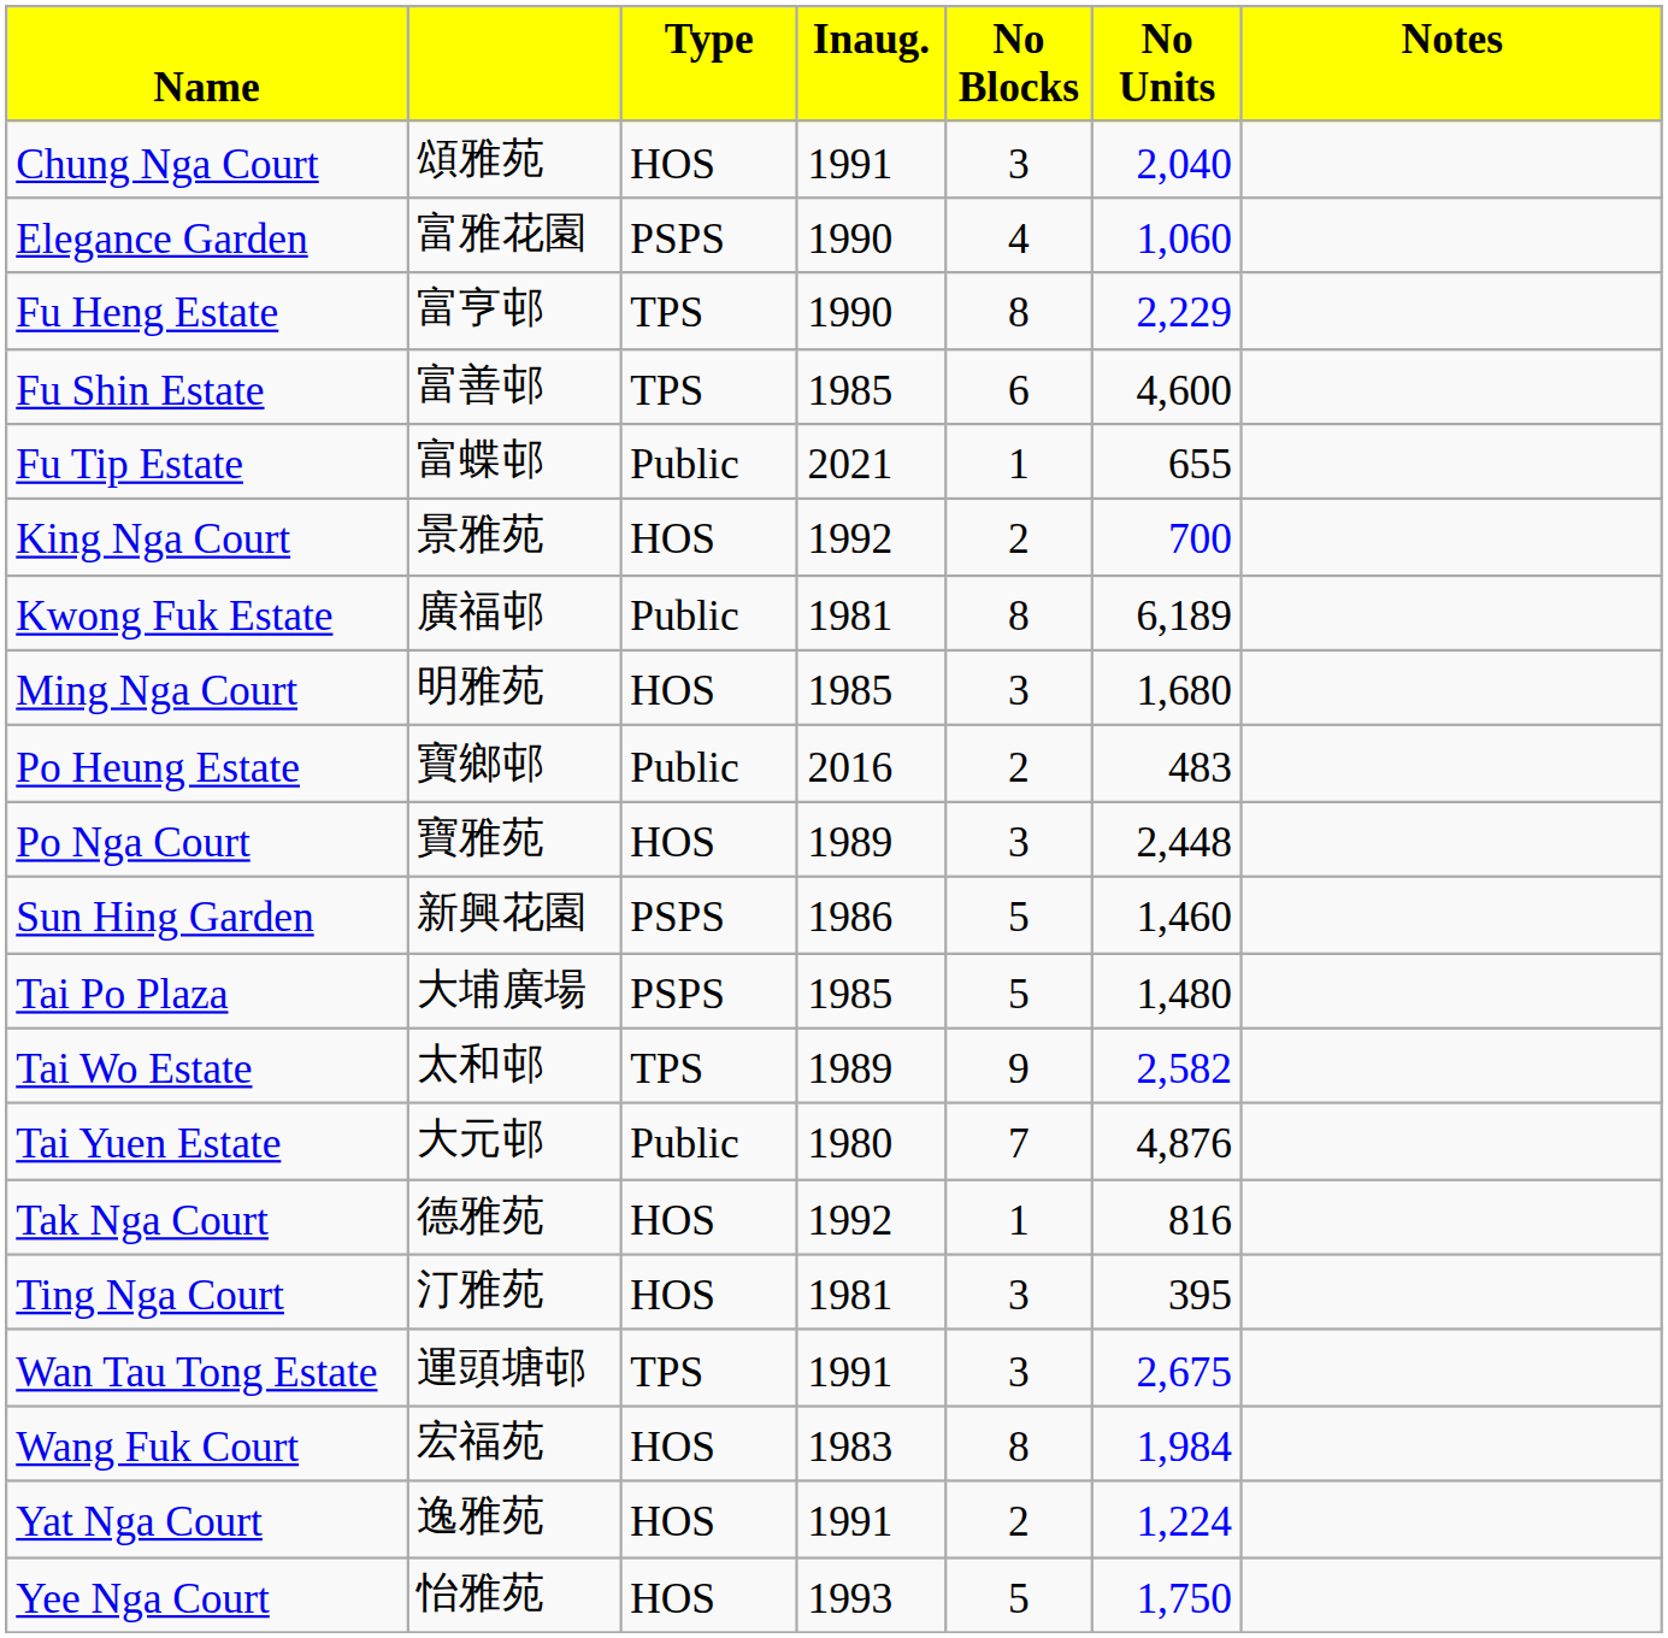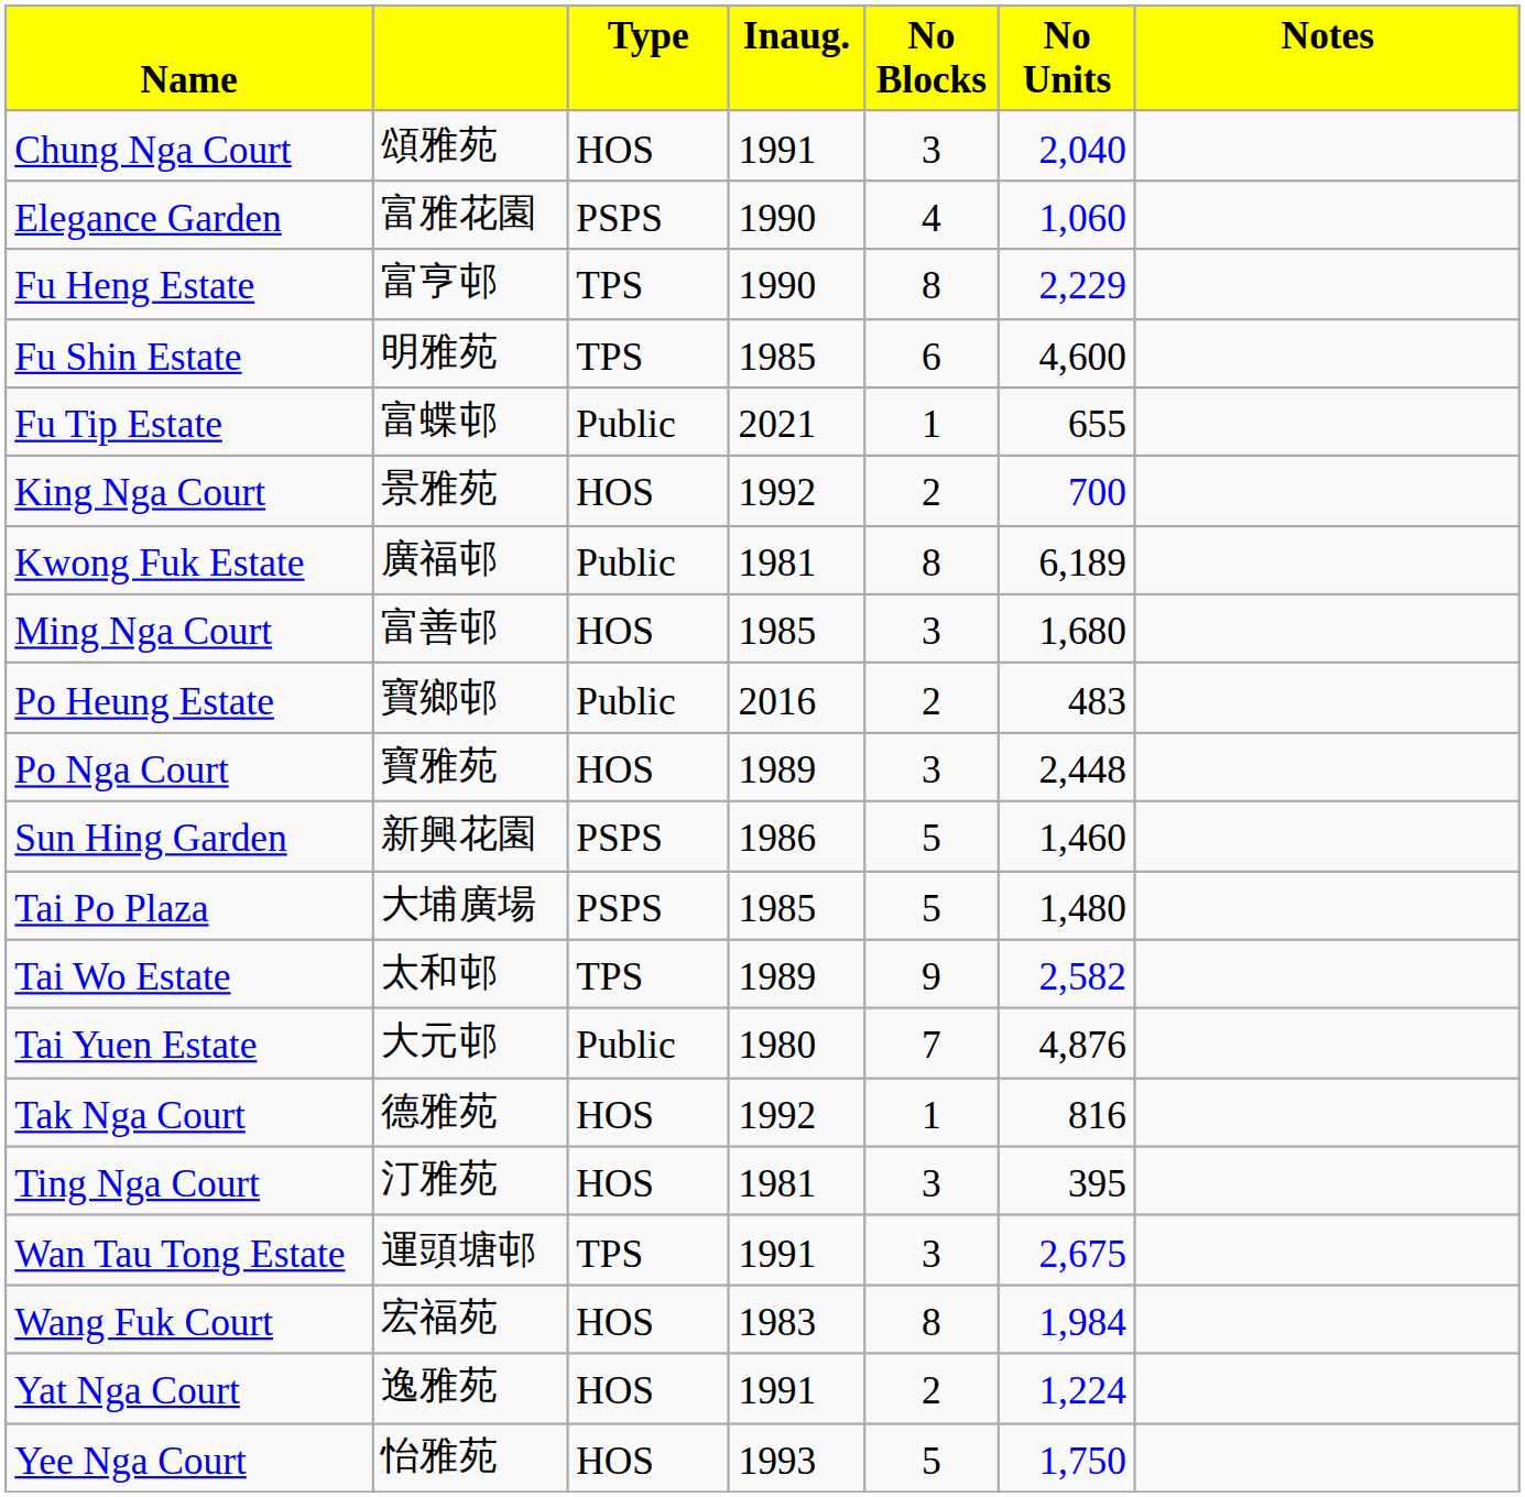 <table class="wikitable">
 <tr style="font-weight:bold;background-color:yellow" align="center" valign="top">
 <td width="143.25" Height="12.75" valign="bottom">Name</td>
 <td width="72.75" valign="top"></td>
 <td width="59.25" valign="top">Type</td>
 <td width="48" valign="top">Inaug.</td>
 <td width="48" valign="top">No Blocks</td>
 <td width="48.75" valign="bottom">No Units</td>
 <td width="150.75" valign="top">Notes</td>
 </tr>
 <tr valign="bottom">
 <td Height="12.75"><a href='#'>Chung Nga Court</a></td>
 <td>頌雅苑</td>
 <td>HOS</td>
 <td>1991</td>
 <td align="center">3</td>
 <td style="color:#0000FF" align="right">2,040</td>
 <td></td>
 </tr>
 <tr valign="bottom">
 <td Height="12.75"><a href='#'>Elegance Garden</a></td>
 <td>富雅花園</td>
 <td>PSPS</td>
 <td>1990</td>
 <td align="center">4</td>
 <td style="color:#0000FF" align="right">1,060</td>
 <td></td>
 </tr>
 <tr valign="bottom">
 <td Height="12.75"><a href='#'>Fu Heng Estate</a></td>
 <td>富亨邨</td>
 <td>TPS</td>
 <td>1990</td>
 <td align="center">8</td>
 <td style="color:#0000FF" align="right">2,229</td>
 <td></td>
 </tr>
 <tr valign="bottom">
 <td Height="12.75"><a href='#'>Fu Shin Estate</a></td>
-<td>富善邨</td>
+<td>明雅苑</td>
 <td>TPS</td>
 <td>1985</td>
 <td align="center">6</td>
 <td align="right">4,600</td>
 <td></td>
 </tr>
 <tr valign="bottom">
 <td Height="12.75"><a href='#'>Fu Tip Estate</a></td>
 <td>富蝶邨</td>
 <td>Public</td>
 <td>2021</td>
 <td align="center">1</td>
 <td align="right">655</td>
 <td></td>
 </tr>
 <tr valign="bottom">
 <td Height="12.75"><a href='#'>King Nga Court</a></td>
 <td>景雅苑</td>
 <td>HOS</td>
 <td>1992</td>
 <td align="center">2</td>
 <td style="color:#0000FF" align="right">700</td>
 <td></td>
 </tr>
 <tr valign="bottom">
 <td Height="12.75"><a href='#'>Kwong Fuk Estate</a></td>
 <td>廣福邨</td>
 <td>Public</td>
 <td>1981</td>
 <td align="center">8</td>
 <td align="right">6,189</td>
 <td></td>
 </tr>
 <tr valign="bottom">
 <td Height="12.75"><a href='#'>Ming Nga Court</a></td>
-<td>明雅苑</td>
+<td>富善邨</td>
 <td>HOS</td>
 <td>1985</td>
 <td align="center">3</td>
 <td align="right">1,680</td>
 <td></td>
 </tr>
 <tr valign="bottom">
 <td Height="12.75"><a href='#'>Po Heung Estate</a></td>
 <td>寶鄉邨</td>
 <td>Public</td>
 <td>2016</td>
 <td align="center">2</td>
 <td align="right">483</td>
 <td></td>
 </tr>
 <tr valign="bottom">
 <td Height="12.75"><a href='#'>Po Nga Court</a></td>
 <td>寶雅苑</td>
 <td>HOS</td>
 <td>1989</td>
 <td align="center">3</td>
 <td align="right">2,448</td>
 <td></td>
 </tr>
 <tr valign="bottom">
 <td Height="12.75"><a href='#'>Sun Hing Garden</a></td>
 <td>新興花園</td>
 <td>PSPS</td>
 <td>1986</td>
 <td align="center">5</td>
 <td align="right">1,460</td>
 <td></td>
 </tr>
 <tr valign="bottom">
 <td Height="12.75"><a href='#'>Tai Po Plaza</a></td>
 <td>大埔廣場</td>
 <td>PSPS</td>
 <td>1985</td>
 <td align="center">5</td>
 <td align="right">1,480</td>
 <td></td>
 </tr>
 <tr valign="bottom">
 <td Height="12.75"><a href='#'>Tai Wo Estate</a></td>
 <td>太和邨</td>
 <td>TPS</td>
 <td>1989</td>
 <td align="center">9</td>
 <td style="color:#0000FF" align="right">2,582</td>
 <td></td>
 </tr>
 <tr valign="bottom">
 <td Height="12.75"><a href='#'>Tai Yuen Estate</a></td>
 <td>大元邨</td>
 <td>Public</td>
 <td>1980</td>
 <td align="center">7</td>
 <td align="right">4,876</td>
 <td></td>
 </tr>
 <tr valign="bottom">
 <td Height="12.75"><a href='#'>Tak Nga Court</a></td>
 <td>德雅苑</td>
 <td>HOS</td>
 <td>1992</td>
 <td align="center">1</td>
 <td align="right">816</td>
 <td></td>
 </tr>
 <tr valign="bottom">
 <td Height="12.75"><a href='#'>Ting Nga Court</a></td>
 <td>汀雅苑</td>
 <td>HOS</td>
 <td>1981</td>
 <td align="center">3</td>
 <td align="right">395</td>
 <td></td>
 </tr>
 <tr valign="bottom">
 <td Height="12.75"><a href='#'>Wan Tau Tong Estate</a></td>
 <td>運頭塘邨</td>
 <td>TPS</td>
 <td>1991</td>
 <td align="center">3</td>
 <td style="color:#0000FF" align="right">2,675</td>
 <td></td>
 </tr>
 <tr valign="bottom">
 <td Height="12.75"><a href='#'>Wang Fuk Court</a></td>
 <td>宏福苑</td>
 <td>HOS</td>
 <td>1983</td>
 <td align="center">8</td>
 <td style="color:#0000FF" align="right">1,984</td>
 <td></td>
 </tr>
 <tr valign="bottom">
 <td Height="12.75"><a href='#'>Yat Nga Court</a></td>
 <td>逸雅苑</td>
 <td>HOS</td>
 <td>1991</td>
 <td align="center">2</td>
 <td style="color:#0000FF" align="right">1,224</td>
 <td></td>
 </tr>
 <tr valign="bottom">
 <td Height="12.75"><a href='#'>Yee Nga Court</a></td>
 <td>怡雅苑</td>
 <td>HOS</td>
 <td>1993</td>
 <td align="center">5</td>
 <td style="color:#0000FF" align="right">1,750</td>
 <td></td>
 </tr>
 </table>
